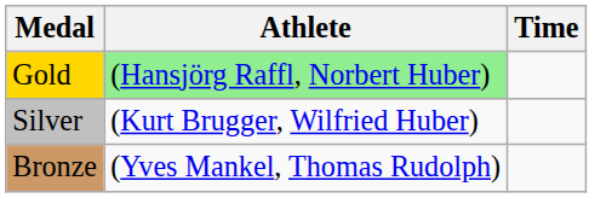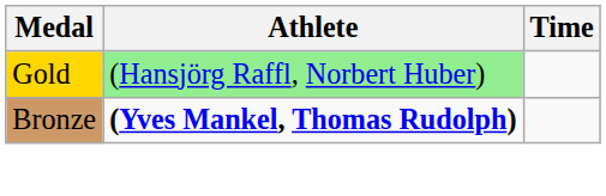 <table class="wikitable">
 <tr>
 <th>Medal</th>
 <th>Athlete</th>
 <th>Time</th>
 </tr>
 <tr>
 <td bgcolor="gold">Gold</td>
 <td style="background: lightgreen;"> (<a href='#'>Hansjörg Raffl</a>, <a href='#'>Norbert Huber</a>)</td>
 <td></td>
 </tr>
 <tr>
-<td bgcolor="silver">Silver</td>
-<td> (<a href='#'>Kurt Brugger</a>, <a href='#'>Wilfried Huber</a>)</td>
-<td></td>
-</tr>
-<tr>
 <td bgcolor="CC9966">Bronze</td>
-<td> (<a href='#'>Yves Mankel</a>, <a href='#'>Thomas Rudolph</a>)</td>
+<td><strong> (<a href='#'>Yves Mankel</a>, <a href='#'>Thomas Rudolph</a>)</strong></td>
 <td></td>
 </tr>
 </table>
